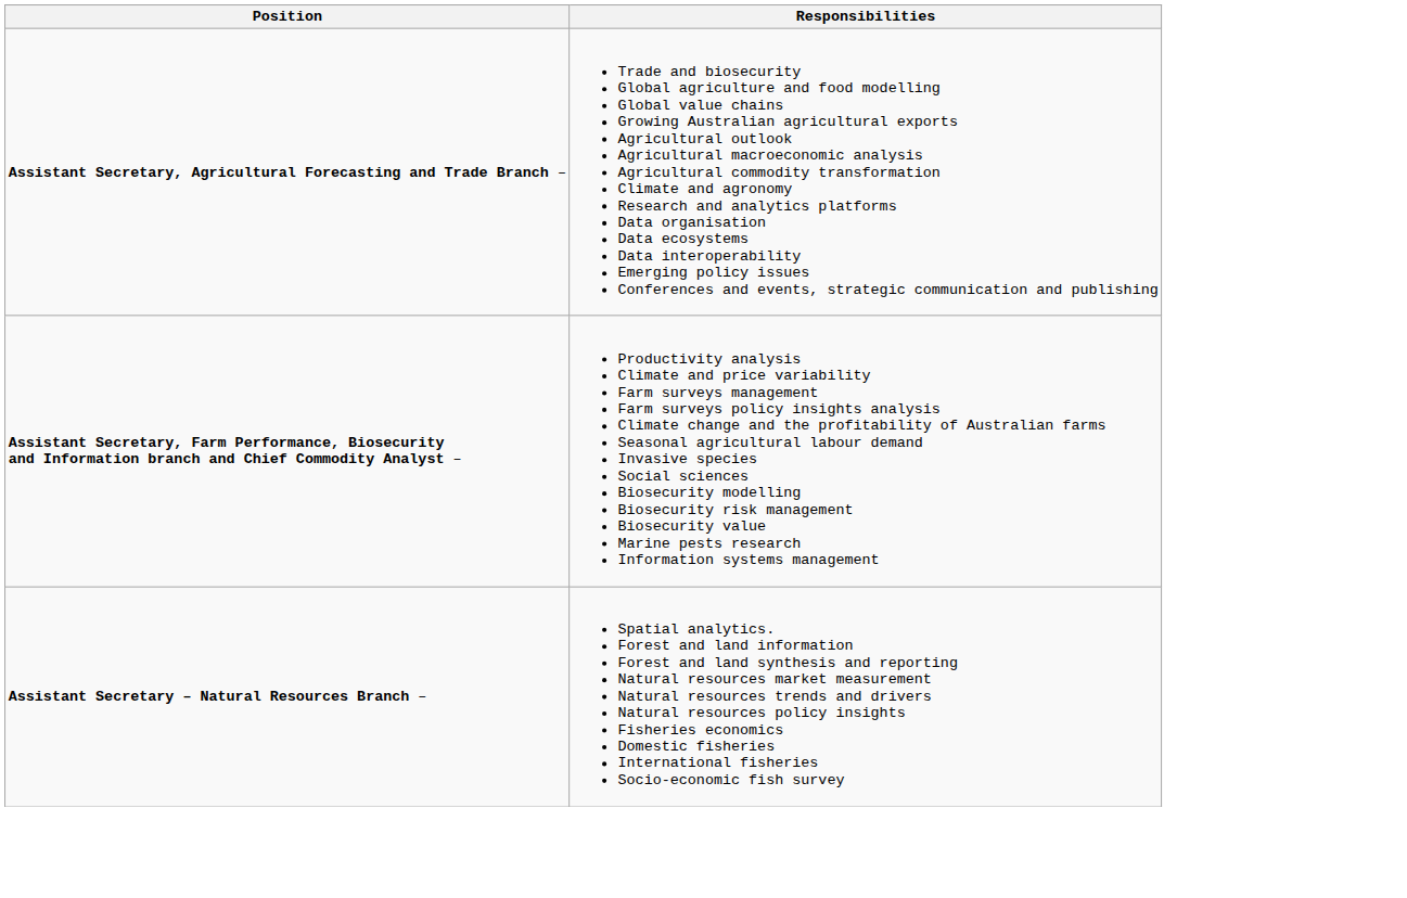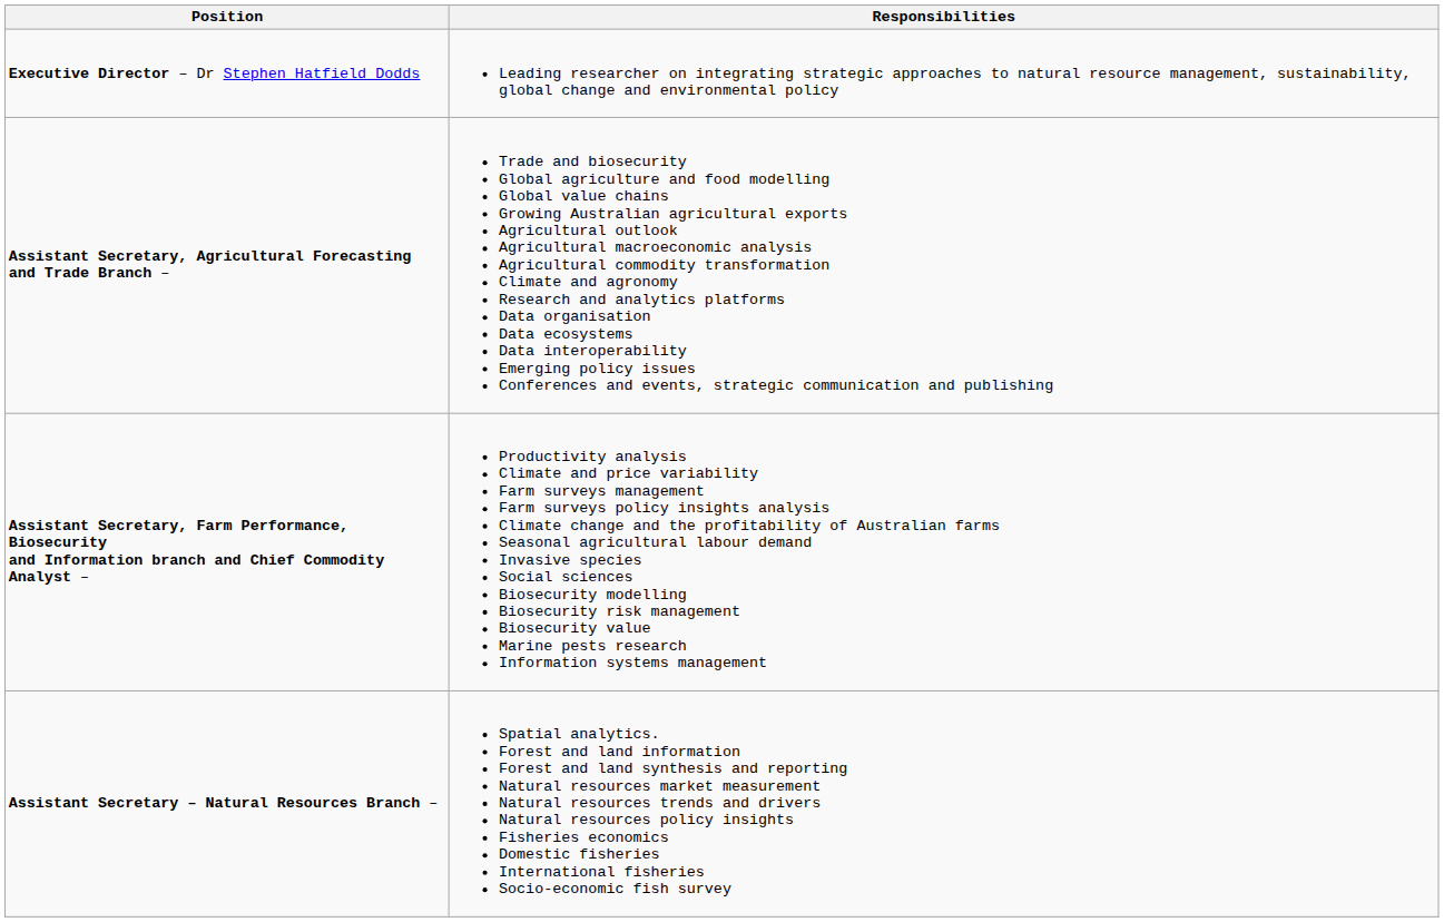 <table class="wikitable">
 <tr>
 <th>Position</th>
 <th>Responsibilities</th>
+</tr>
+<tr>
+<td><strong>Executive Director</strong> – Dr <a href='#'>Stephen Hatfield Dodds</a></td>
+<td><br><ul><li>Leading researcher on integrating strategic approaches to natural resource management, sustainability, global change and environmental policy</li></ul></td>
 </tr>
 <tr>
 <td><strong>Assistant Secretary, Agricultural Forecasting and Trade Branch</strong> – </td>
 <td><br><ul><li>Trade and biosecurity</li><li>Global agriculture and food modelling</li><li>Global value chains</li><li>Growing Australian agricultural exports</li><li>Agricultural outlook</li><li>Agricultural macroeconomic analysis</li><li>Agricultural commodity transformation</li><li>Climate and agronomy</li><li>Research and analytics platforms</li><li>Data organisation</li><li>Data ecosystems</li><li>Data interoperability</li><li>Emerging policy issues</li><li>Conferences and events, strategic communication and publishing</li></ul></td>
 </tr>
 <tr>
 <td><strong>Assistant Secretary, Farm Performance, Biosecurity</strong><br><strong>and Information branch and Chief Commodity Analyst</strong> – </td>
 <td><br><ul><li>Productivity analysis</li><li>Climate and price variability</li><li>Farm surveys management</li><li>Farm surveys policy insights analysis</li><li>Climate change and the profitability of Australian farms</li><li>Seasonal agricultural labour demand</li><li>Invasive species</li><li>Social sciences</li><li>Biosecurity modelling</li><li>Biosecurity risk management</li><li>Biosecurity value</li><li>Marine pests research</li><li>Information systems management</li></ul></td>
 </tr>
 <tr>
 <td><strong>Assistant Secretary – Natural Resources Branch</strong> – </td>
 <td><br><ul><li>Spatial analytics.</li><li>Forest and land information</li><li>Forest and land synthesis and reporting</li><li>Natural resources market measurement</li><li>Natural resources trends and drivers</li><li>Natural resources policy insights</li><li>Fisheries economics</li><li>Domestic fisheries</li><li>International fisheries</li><li>Socio-economic fish survey</li></ul></td>
 </tr>
 </table>
